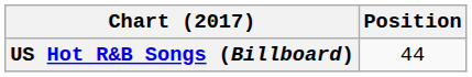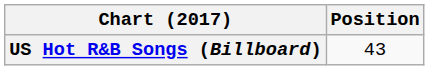 <table class="wikitable plainrowheaders" style="text-align:center">
 <tr>
 <th scope="col">Chart (2017)</th>
 <th scope="col">Position</th>
 </tr>
 <tr>
 <th scope="row">US <a href='#'>Hot R&B Songs</a> (<em>Billboard</em>)</th>
-<td>44</td>
+<td>43</td>
 </tr>
 </table>
